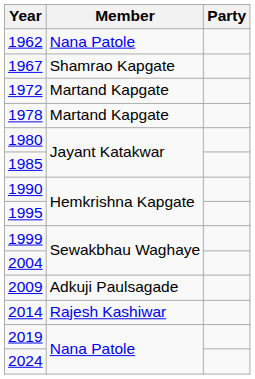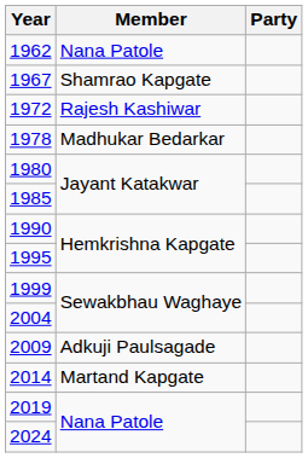 <table class="wikitable">
 <tr>
 <th>Year</th>
 <th>Member</th>
 <th colspan="2">Party</th>
 </tr>
 <tr>
 <td><a href='#'>1962</a></td>
 <td><a href='#'>Nana Patole</a></td>
 <td></td>
 </tr>
 <tr>
 <td><a href='#'>1967</a></td>
 <td>Shamrao Kapgate</td>
 <td></td>
 </tr>
 <tr>
 <td><a href='#'>1972</a></td>
-<td>Martand Kapgate</td>
+<td><a href='#'>Rajesh Kashiwar</a></td>
 <td></td>
 </tr>
 <tr>
 <td><a href='#'>1978</a></td>
-<td>Martand Kapgate</td>
+<td>Madhukar Bedarkar</td>
 <td></td>
 </tr>
 <tr>
 <td><a href='#'>1980</a></td>
 <td rowspan="2">Jayant Katakwar</td>
 </tr>
 <tr>
 <td><a href='#'>1985</a></td>
 <td></td>
 </tr>
 <tr>
 <td><a href='#'>1990</a></td>
 <td rowspan="2">Hemkrishna Kapgate</td>
 <td></td>
 </tr>
 <tr>
 <td><a href='#'>1995</a></td>
 </tr>
 <tr>
 <td><a href='#'>1999</a></td>
 <td rowspan="2">Sewakbhau Waghaye</td>
 <td></td>
 </tr>
 <tr>
 <td><a href='#'>2004</a></td>
 </tr>
 <tr>
 <td><a href='#'>2009</a></td>
 <td>Adkuji Paulsagade</td>
 <td></td>
 </tr>
 <tr>
 <td><a href='#'>2014</a></td>
-<td><a href='#'>Rajesh Kashiwar</a></td>
+<td>Martand Kapgate</td>
 </tr>
 <tr>
 <td><a href='#'>2019</a></td>
 <td rowspan="2"><a href='#'>Nana Patole</a></td>
 <td></td>
 </tr>
 <tr>
 <td><a href='#'>2024</a></td>
 </tr>
 </table>
